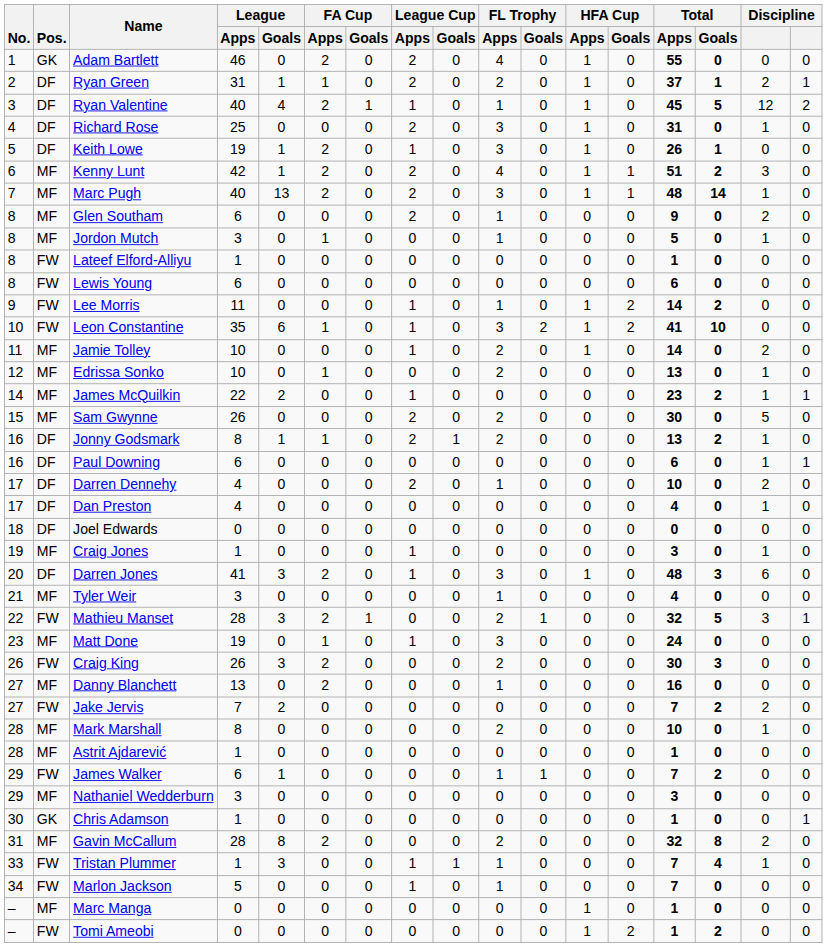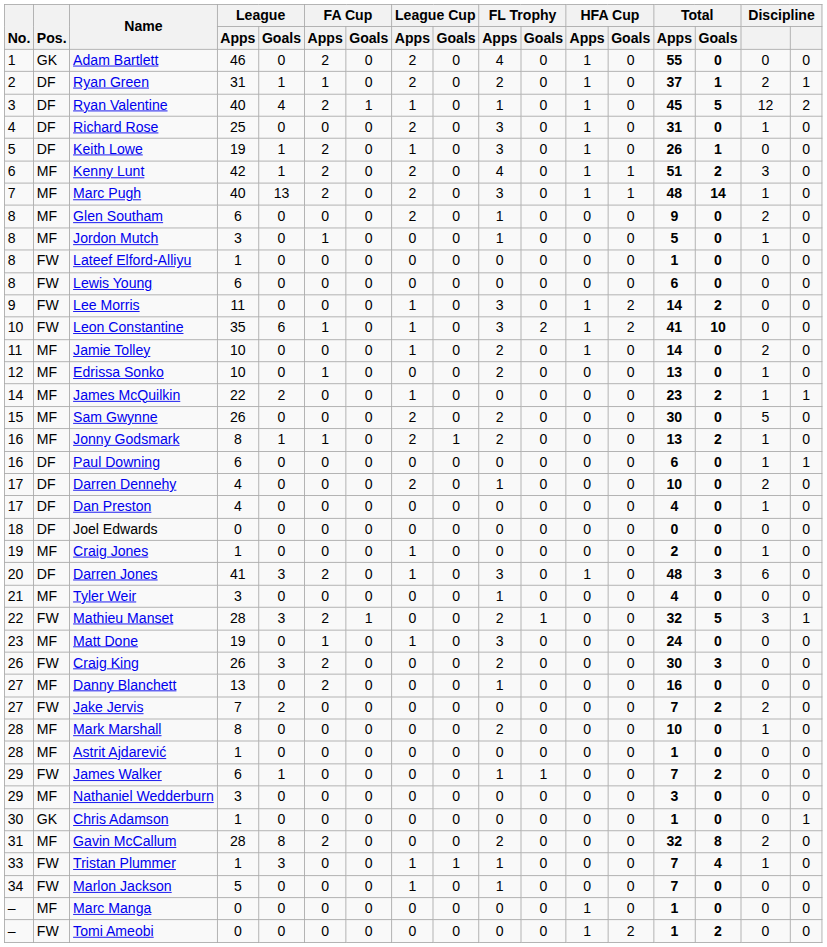 <table class="wikitable" style="text-align:center">
 <tr>
 <th rowspan="2" valign="bottom">No.</th>
 <th rowspan="2" valign="bottom">Pos.</th>
 <th rowspan="2">Name</th>
 <th colspan="2" width="85">League</th>
 <th colspan="2" width="85">FA Cup</th>
 <th colspan="2" width="85">League Cup</th>
 <th colspan="2" width="85">FL Trophy</th>
 <th colspan="2" width="85">HFA Cup</th>
 <th colspan="2" width="85">Total</th>
 <th colspan="2" width="85">Discipline</th>
 </tr>
 <tr>
 <th>Apps</th>
 <th>Goals</th>
 <th>Apps</th>
 <th>Goals</th>
 <th>Apps</th>
 <th>Goals</th>
 <th>Apps</th>
 <th>Goals</th>
 <th>Apps</th>
 <th>Goals</th>
 <th>Apps</th>
 <th>Goals</th>
 <th></th>
 <th></th>
 </tr>
 <tr>
 <td align="left">1</td>
 <td align="left">GK</td>
 <td align="left"> <a href='#'>Adam Bartlett</a></td>
 <td>46</td>
 <td>0</td>
 <td>2</td>
 <td>0</td>
 <td>2</td>
 <td>0</td>
 <td>4</td>
 <td>0</td>
 <td>1</td>
 <td>0</td>
 <td><strong>55</strong></td>
 <td><strong>0</strong></td>
 <td>0</td>
 <td>0</td>
 </tr>
 <tr>
 <td align="left">2</td>
 <td align="left">DF</td>
 <td align="left"> <a href='#'>Ryan Green</a></td>
 <td>31</td>
 <td>1</td>
 <td>1</td>
 <td>0</td>
 <td>2</td>
 <td>0</td>
 <td>2</td>
 <td>0</td>
 <td>1</td>
 <td>0</td>
 <td><strong>37</strong></td>
 <td><strong>1</strong></td>
 <td>2</td>
 <td>1</td>
 </tr>
 <tr>
 <td align="left">3</td>
 <td align="left">DF</td>
 <td align="left"> <a href='#'>Ryan Valentine</a></td>
 <td>40</td>
 <td>4</td>
 <td>2</td>
 <td>1</td>
 <td>1</td>
 <td>0</td>
 <td>1</td>
 <td>0</td>
 <td>1</td>
 <td>0</td>
 <td><strong>45</strong></td>
 <td><strong>5</strong></td>
 <td>12</td>
 <td>2</td>
 </tr>
 <tr>
 <td align="left">4</td>
 <td align="left">DF</td>
 <td align="left"> <a href='#'>Richard Rose</a></td>
 <td>25</td>
 <td>0</td>
 <td>0</td>
 <td>0</td>
 <td>2</td>
 <td>0</td>
 <td>3</td>
 <td>0</td>
 <td>1</td>
 <td>0</td>
 <td><strong>31</strong></td>
 <td><strong>0</strong></td>
 <td>1</td>
 <td>0</td>
 </tr>
 <tr>
 <td align="left">5</td>
 <td align="left">DF</td>
 <td align="left"> <a href='#'>Keith Lowe</a></td>
 <td>19</td>
 <td>1</td>
 <td>2</td>
 <td>0</td>
 <td>1</td>
 <td>0</td>
 <td>3</td>
 <td>0</td>
 <td>1</td>
 <td>0</td>
 <td><strong>26</strong></td>
 <td><strong>1</strong></td>
 <td>0</td>
 <td>0</td>
 </tr>
 <tr>
 <td align="left">6</td>
 <td align="left">MF</td>
 <td align="left"> <a href='#'>Kenny Lunt</a></td>
 <td>42</td>
 <td>1</td>
 <td>2</td>
 <td>0</td>
 <td>2</td>
 <td>0</td>
 <td>4</td>
 <td>0</td>
 <td>1</td>
 <td>1</td>
 <td><strong>51</strong></td>
 <td><strong>2</strong></td>
 <td>3</td>
 <td>0</td>
 </tr>
 <tr>
 <td align="left">7</td>
 <td align="left">MF</td>
 <td align="left"> <a href='#'>Marc Pugh</a></td>
 <td>40</td>
 <td>13</td>
 <td>2</td>
 <td>0</td>
 <td>2</td>
 <td>0</td>
 <td>3</td>
 <td>0</td>
 <td>1</td>
 <td>1</td>
 <td><strong>48</strong></td>
 <td><strong>14</strong></td>
 <td>1</td>
 <td>0</td>
 </tr>
 <tr>
 <td align="left">8</td>
 <td align="left">MF</td>
 <td align="left"> <a href='#'>Glen Southam</a></td>
 <td>6</td>
 <td>0</td>
 <td>0</td>
 <td>0</td>
 <td>2</td>
 <td>0</td>
 <td>1</td>
 <td>0</td>
 <td>0</td>
 <td>0</td>
 <td><strong>9</strong></td>
 <td><strong>0</strong></td>
 <td>2</td>
 <td>0</td>
 </tr>
 <tr>
 <td align="left">8</td>
 <td align="left">MF</td>
 <td align="left"> <a href='#'>Jordon Mutch</a></td>
 <td>3</td>
 <td>0</td>
 <td>1</td>
 <td>0</td>
 <td>0</td>
 <td>0</td>
 <td>1</td>
 <td>0</td>
 <td>0</td>
 <td>0</td>
 <td><strong>5</strong></td>
 <td><strong>0</strong></td>
 <td>1</td>
 <td>0</td>
 </tr>
 <tr>
 <td align="left">8</td>
 <td align="left">FW</td>
 <td align="left"> <a href='#'>Lateef Elford-Alliyu</a></td>
 <td>1</td>
 <td>0</td>
 <td>0</td>
 <td>0</td>
 <td>0</td>
 <td>0</td>
 <td>0</td>
 <td>0</td>
 <td>0</td>
 <td>0</td>
 <td><strong>1</strong></td>
 <td><strong>0</strong></td>
 <td>0</td>
 <td>0</td>
 </tr>
 <tr>
 <td align="left">8</td>
 <td align="left">FW</td>
 <td align="left"> <a href='#'>Lewis Young</a></td>
 <td>6</td>
 <td>0</td>
 <td>0</td>
 <td>0</td>
 <td>0</td>
 <td>0</td>
 <td>0</td>
 <td>0</td>
 <td>0</td>
 <td>0</td>
 <td><strong>6</strong></td>
 <td><strong>0</strong></td>
 <td>0</td>
 <td>0</td>
 </tr>
 <tr>
 <td align="left">9</td>
 <td align="left">FW</td>
 <td align="left"> <a href='#'>Lee Morris</a></td>
 <td>11</td>
 <td>0</td>
 <td>0</td>
 <td>0</td>
 <td>1</td>
 <td>0</td>
-<td>1</td>
+<td>3</td>
 <td>0</td>
 <td>1</td>
 <td>2</td>
 <td><strong>14</strong></td>
 <td><strong>2</strong></td>
 <td>0</td>
 <td>0</td>
 </tr>
 <tr>
 <td align="left">10</td>
 <td align="left">FW</td>
 <td align="left"> <a href='#'>Leon Constantine</a></td>
 <td>35</td>
 <td>6</td>
 <td>1</td>
 <td>0</td>
 <td>1</td>
 <td>0</td>
 <td>3</td>
 <td>2</td>
 <td>1</td>
 <td>2</td>
 <td><strong>41</strong></td>
 <td><strong>10</strong></td>
 <td>0</td>
 <td>0</td>
 </tr>
 <tr>
 <td align="left">11</td>
 <td align="left">MF</td>
 <td align="left"> <a href='#'>Jamie Tolley</a></td>
 <td>10</td>
 <td>0</td>
 <td>0</td>
 <td>0</td>
 <td>1</td>
 <td>0</td>
 <td>2</td>
 <td>0</td>
 <td>1</td>
 <td>0</td>
 <td><strong>14</strong></td>
 <td><strong>0</strong></td>
 <td>2</td>
 <td>0</td>
 </tr>
 <tr>
 <td align="left">12</td>
 <td align="left">MF</td>
 <td align="left"> <a href='#'>Edrissa Sonko</a></td>
 <td>10</td>
 <td>0</td>
 <td>1</td>
 <td>0</td>
 <td>0</td>
 <td>0</td>
 <td>2</td>
 <td>0</td>
 <td>0</td>
 <td>0</td>
 <td><strong>13</strong></td>
 <td><strong>0</strong></td>
 <td>1</td>
 <td>0</td>
 </tr>
 <tr>
 <td align="left">14</td>
 <td align="left">MF</td>
 <td align="left"> <a href='#'>James McQuilkin</a></td>
 <td>22</td>
 <td>2</td>
 <td>0</td>
 <td>0</td>
 <td>1</td>
 <td>0</td>
 <td>0</td>
 <td>0</td>
 <td>0</td>
 <td>0</td>
 <td><strong>23</strong></td>
 <td><strong>2</strong></td>
 <td>1</td>
 <td>1</td>
 </tr>
 <tr>
 <td align="left">15</td>
 <td align="left">MF</td>
 <td align="left"> <a href='#'>Sam Gwynne</a></td>
 <td>26</td>
 <td>0</td>
 <td>0</td>
 <td>0</td>
 <td>2</td>
 <td>0</td>
 <td>2</td>
 <td>0</td>
 <td>0</td>
 <td>0</td>
 <td><strong>30</strong></td>
 <td><strong>0</strong></td>
 <td>5</td>
 <td>0</td>
 </tr>
 <tr>
 <td align="left">16</td>
-<td align="left">DF</td>
+<td align="left">MF</td>
 <td align="left"> <a href='#'>Jonny Godsmark</a></td>
 <td>8</td>
 <td>1</td>
 <td>1</td>
 <td>0</td>
 <td>2</td>
 <td>1</td>
 <td>2</td>
 <td>0</td>
 <td>0</td>
 <td>0</td>
 <td><strong>13</strong></td>
 <td><strong>2</strong></td>
 <td>1</td>
 <td>0</td>
 </tr>
 <tr>
 <td align="left">16</td>
 <td align="left">DF</td>
 <td align="left"> <a href='#'>Paul Downing</a></td>
 <td>6</td>
 <td>0</td>
 <td>0</td>
 <td>0</td>
 <td>0</td>
 <td>0</td>
 <td>0</td>
 <td>0</td>
 <td>0</td>
 <td>0</td>
 <td><strong>6</strong></td>
 <td><strong>0</strong></td>
 <td>1</td>
 <td>1</td>
 </tr>
 <tr>
 <td align="left">17</td>
 <td align="left">DF</td>
 <td align="left"> <a href='#'>Darren Dennehy</a></td>
 <td>4</td>
 <td>0</td>
 <td>0</td>
 <td>0</td>
 <td>2</td>
 <td>0</td>
 <td>1</td>
 <td>0</td>
 <td>0</td>
 <td>0</td>
 <td><strong>10</strong></td>
 <td><strong>0</strong></td>
 <td>2</td>
 <td>0</td>
 </tr>
 <tr>
 <td align="left">17</td>
 <td align="left">DF</td>
 <td align="left"> <a href='#'>Dan Preston</a></td>
 <td>4</td>
 <td>0</td>
 <td>0</td>
 <td>0</td>
 <td>0</td>
 <td>0</td>
 <td>0</td>
 <td>0</td>
 <td>0</td>
 <td>0</td>
 <td><strong>4</strong></td>
 <td><strong>0</strong></td>
 <td>1</td>
 <td>0</td>
 </tr>
 <tr>
 <td align="left">18</td>
 <td align="left">DF</td>
 <td align="left"> Joel Edwards</td>
 <td>0</td>
 <td>0</td>
 <td>0</td>
 <td>0</td>
 <td>0</td>
 <td>0</td>
 <td>0</td>
 <td>0</td>
 <td>0</td>
 <td>0</td>
 <td><strong>0</strong></td>
 <td><strong>0</strong></td>
 <td>0</td>
 <td>0</td>
 </tr>
 <tr>
 <td align="left">19</td>
 <td align="left">MF</td>
 <td align="left"> <a href='#'>Craig Jones</a></td>
 <td>1</td>
 <td>0</td>
 <td>0</td>
 <td>0</td>
 <td>1</td>
 <td>0</td>
 <td>0</td>
 <td>0</td>
 <td>0</td>
 <td>0</td>
-<td><strong>3</strong></td>
+<td><strong>2</strong></td>
 <td><strong>0</strong></td>
 <td>1</td>
 <td>0</td>
 </tr>
 <tr>
 <td align="left">20</td>
 <td align="left">DF</td>
 <td align="left"> <a href='#'>Darren Jones</a></td>
 <td>41</td>
 <td>3</td>
 <td>2</td>
 <td>0</td>
 <td>1</td>
 <td>0</td>
 <td>3</td>
 <td>0</td>
 <td>1</td>
 <td>0</td>
 <td><strong>48</strong></td>
 <td><strong>3</strong></td>
 <td>6</td>
 <td>0</td>
 </tr>
 <tr>
 <td align="left">21</td>
 <td align="left">MF</td>
 <td align="left"> <a href='#'>Tyler Weir</a></td>
 <td>3</td>
 <td>0</td>
 <td>0</td>
 <td>0</td>
 <td>0</td>
 <td>0</td>
 <td>1</td>
 <td>0</td>
 <td>0</td>
 <td>0</td>
 <td><strong>4</strong></td>
 <td><strong>0</strong></td>
 <td>0</td>
 <td>0</td>
 </tr>
 <tr>
 <td align="left">22</td>
 <td align="left">FW</td>
 <td align="left"> <a href='#'>Mathieu Manset</a></td>
 <td>28</td>
 <td>3</td>
 <td>2</td>
 <td>1</td>
 <td>0</td>
 <td>0</td>
 <td>2</td>
 <td>1</td>
 <td>0</td>
 <td>0</td>
 <td><strong>32</strong></td>
 <td><strong>5</strong></td>
 <td>3</td>
 <td>1</td>
 </tr>
 <tr>
 <td align="left">23</td>
 <td align="left">MF</td>
 <td align="left"> <a href='#'>Matt Done</a></td>
 <td>19</td>
 <td>0</td>
 <td>1</td>
 <td>0</td>
 <td>1</td>
 <td>0</td>
 <td>3</td>
 <td>0</td>
 <td>0</td>
 <td>0</td>
 <td><strong>24</strong></td>
 <td><strong>0</strong></td>
 <td>0</td>
 <td>0</td>
 </tr>
 <tr>
 <td align="left">26</td>
 <td align="left">FW</td>
 <td align="left"> <a href='#'>Craig King</a></td>
 <td>26</td>
 <td>3</td>
 <td>2</td>
 <td>0</td>
 <td>0</td>
 <td>0</td>
 <td>2</td>
 <td>0</td>
 <td>0</td>
 <td>0</td>
 <td><strong>30</strong></td>
 <td><strong>3</strong></td>
 <td>0</td>
 <td>0</td>
 </tr>
 <tr>
 <td align="left">27</td>
 <td align="left">MF</td>
 <td align="left"> <a href='#'>Danny Blanchett</a></td>
 <td>13</td>
 <td>0</td>
 <td>2</td>
 <td>0</td>
 <td>0</td>
 <td>0</td>
 <td>1</td>
 <td>0</td>
 <td>0</td>
 <td>0</td>
 <td><strong>16</strong></td>
 <td><strong>0</strong></td>
 <td>0</td>
 <td>0</td>
 </tr>
 <tr>
 <td align="left">27</td>
 <td align="left">FW</td>
 <td align="left"> <a href='#'>Jake Jervis</a></td>
 <td>7</td>
 <td>2</td>
 <td>0</td>
 <td>0</td>
 <td>0</td>
 <td>0</td>
 <td>0</td>
 <td>0</td>
 <td>0</td>
 <td>0</td>
 <td><strong>7</strong></td>
 <td><strong>2</strong></td>
 <td>2</td>
 <td>0</td>
 </tr>
 <tr>
 <td align="left">28</td>
 <td align="left">MF</td>
 <td align="left"> <a href='#'>Mark Marshall</a></td>
 <td>8</td>
 <td>0</td>
 <td>0</td>
 <td>0</td>
 <td>0</td>
 <td>0</td>
 <td>2</td>
 <td>0</td>
 <td>0</td>
 <td>0</td>
 <td><strong>10</strong></td>
 <td><strong>0</strong></td>
 <td>1</td>
 <td>0</td>
 </tr>
 <tr>
 <td align="left">28</td>
 <td align="left">MF</td>
 <td align="left"> <a href='#'>Astrit Ajdarević</a></td>
 <td>1</td>
 <td>0</td>
 <td>0</td>
 <td>0</td>
 <td>0</td>
 <td>0</td>
 <td>0</td>
 <td>0</td>
 <td>0</td>
 <td>0</td>
 <td><strong>1</strong></td>
 <td><strong>0</strong></td>
 <td>0</td>
 <td>0</td>
 </tr>
 <tr>
 <td align="left">29</td>
 <td align="left">FW</td>
 <td align="left"> <a href='#'>James Walker</a></td>
 <td>6</td>
 <td>1</td>
 <td>0</td>
 <td>0</td>
 <td>0</td>
 <td>0</td>
 <td>1</td>
 <td>1</td>
 <td>0</td>
 <td>0</td>
 <td><strong>7</strong></td>
 <td><strong>2</strong></td>
 <td>0</td>
 <td>0</td>
 </tr>
 <tr>
 <td align="left">29</td>
 <td align="left">MF</td>
 <td align="left"> <a href='#'>Nathaniel Wedderburn</a></td>
 <td>3</td>
 <td>0</td>
 <td>0</td>
 <td>0</td>
 <td>0</td>
 <td>0</td>
 <td>0</td>
 <td>0</td>
 <td>0</td>
 <td>0</td>
 <td><strong>3</strong></td>
 <td><strong>0</strong></td>
 <td>0</td>
 <td>0</td>
 </tr>
 <tr>
 <td align="left">30</td>
 <td align="left">GK</td>
 <td align="left"> <a href='#'>Chris Adamson</a></td>
 <td>1</td>
 <td>0</td>
 <td>0</td>
 <td>0</td>
 <td>0</td>
 <td>0</td>
 <td>0</td>
 <td>0</td>
 <td>0</td>
 <td>0</td>
 <td><strong>1</strong></td>
 <td><strong>0</strong></td>
 <td>0</td>
 <td>1</td>
 </tr>
 <tr>
 <td align="left">31</td>
 <td align="left">MF</td>
 <td align="left"> <a href='#'>Gavin McCallum</a></td>
 <td>28</td>
 <td>8</td>
 <td>2</td>
 <td>0</td>
 <td>0</td>
 <td>0</td>
 <td>2</td>
 <td>0</td>
 <td>0</td>
 <td>0</td>
 <td><strong>32</strong></td>
 <td><strong>8</strong></td>
 <td>2</td>
 <td>0</td>
 </tr>
 <tr>
 <td align="left">33</td>
 <td align="left">FW</td>
 <td align="left"> <a href='#'>Tristan Plummer</a></td>
 <td>1</td>
 <td>3</td>
 <td>0</td>
 <td>0</td>
 <td>1</td>
 <td>1</td>
 <td>1</td>
 <td>0</td>
 <td>0</td>
 <td>0</td>
 <td><strong>7</strong></td>
 <td><strong>4</strong></td>
 <td>1</td>
 <td>0</td>
 </tr>
 <tr>
 <td align="left">34</td>
 <td align="left">FW</td>
 <td align="left"> <a href='#'>Marlon Jackson</a></td>
 <td>5</td>
 <td>0</td>
 <td>0</td>
 <td>0</td>
 <td>1</td>
 <td>0</td>
 <td>1</td>
 <td>0</td>
 <td>0</td>
 <td>0</td>
 <td><strong>7</strong></td>
 <td><strong>0</strong></td>
 <td>0</td>
 <td>0</td>
 </tr>
 <tr>
 <td align="left">–</td>
 <td align="left">MF</td>
 <td align="left"> <a href='#'>Marc Manga</a></td>
 <td>0</td>
 <td>0</td>
 <td>0</td>
 <td>0</td>
 <td>0</td>
 <td>0</td>
 <td>0</td>
 <td>0</td>
 <td>1</td>
 <td>0</td>
 <td><strong>1</strong></td>
 <td><strong>0</strong></td>
 <td>0</td>
 <td>0</td>
 </tr>
 <tr>
 <td align="left">–</td>
 <td align="left">FW</td>
 <td align="left"> <a href='#'>Tomi Ameobi</a></td>
 <td>0</td>
 <td>0</td>
 <td>0</td>
 <td>0</td>
 <td>0</td>
 <td>0</td>
 <td>0</td>
 <td>0</td>
 <td>1</td>
 <td>2</td>
 <td><strong>1</strong></td>
 <td><strong>2</strong></td>
 <td>0</td>
 <td>0</td>
 </tr>
 </table>
